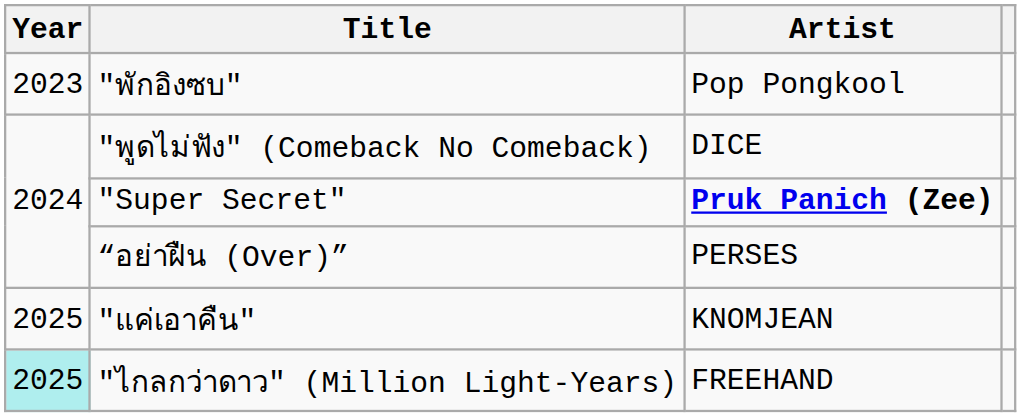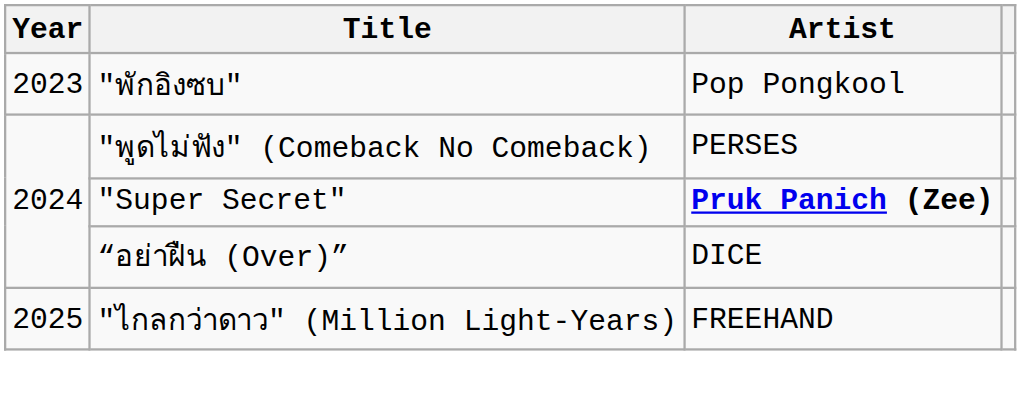 <table class="wikitable sortable">
 <tr>
 <th scope="col">Year</th>
 <th scope="col">Title</th>
 <th scope="col">Artist</th>
 <th scope="col" class="unsortable"></th>
 </tr>
 <tr>
 <td>2023</td>
 <td>"พักอิงซบ"</td>
 <td>Pop Pongkool</td>
 <td style="text-align: center;"></td>
 </tr>
 <tr>
 <td rowspan="3">2024</td>
 <td>"พูดไม่ฟัง" (Comeback No Comeback)</td>
-<td>DICE</td>
+<td>PERSES</td>
 <td style="text-align: center;"></td>
 </tr>
 <tr>
 <td>"Super Secret"</td>
 <td><strong><a href='#'>Pruk Panich</a> (Zee)</strong></td>
 <td style="text-align: center;"></td>
 </tr>
 <tr>
 <td>“อย่าฝืน (Over)”</td>
-<td>PERSES</td>
+<td>DICE</td>
 <td></td>
 </tr>
 <tr>
 <td>2025</td>
-<td>"แค่เอาคืน"</td>
-<td>KNOMJEAN</td>
-<td></td>
-</tr>
-<tr>
-<td style="background: paleturquoise;">2025</td>
 <td>"ไกลกว่าดาว" (Million Light-Years)</td>
 <td>FREEHAND</td>
 </tr>
 </table>
